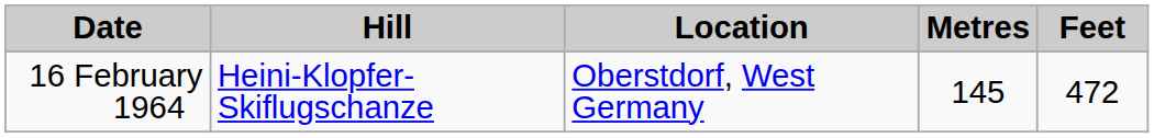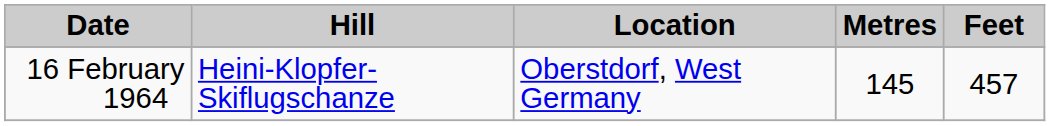 <table class="wikitable sortable" style="text-align:left; line-height:16px; width:45%;">
 <tr>
 <th style="background-color: #ccc;" width="100">Date</th>
 <th style="background-color: #ccc;" width="180">Hill</th>
 <th style="background-color: #ccc;" width="185">Location</th>
 <th style="background-color: #ccc;" width="50">Metres</th>
 <th style="background-color: #ccc;" width="50">Feet</th>
 </tr>
 <tr>
 <td align=right>16 February 1964  </td>
 <td><a href='#'>Heini-Klopfer-Skiflugschanze</a></td>
 <td><a href='#'>Oberstdorf</a>, <a href='#'>West Germany</a></td>
 <td align=center>145</td>
-<td align=center>472</td>
+<td align=center>457</td>
 </tr>
 </table>
